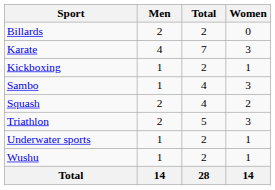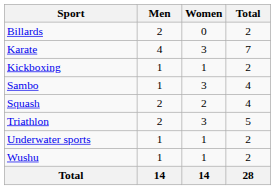 <table class="wikitable sortable" style="text-align:center;">
 <tr>
 <th width=180>Sport</th>
 <th width=55>Men</th>
+<th width=55>Women</th>
 <th width=55>Total</th>
-<th width=55>Women</th>
 </tr>
 <tr>
 <td align=left><a href='#'>Billards</a></td>
 <td>2</td>
+<td>0</td>
 <td>2</td>
-<td>0</td>
 </tr>
 <tr>
 <td align=left><a href='#'>Karate</a></td>
 <td>4</td>
+<td>3</td>
 <td>7</td>
-<td>3</td>
 </tr>
 <tr>
 <td align=left><a href='#'>Kickboxing</a></td>
 <td>1</td>
+<td>1</td>
 <td>2</td>
-<td>1</td>
 </tr>
 <tr>
 <td align=left><a href='#'>Sambo</a></td>
 <td>1</td>
+<td>3</td>
 <td>4</td>
-<td>3</td>
 </tr>
 <tr>
 <td align=left><a href='#'>Squash</a></td>
 <td>2</td>
+<td>2</td>
 <td>4</td>
-<td>2</td>
 </tr>
 <tr>
 <td align=left><a href='#'>Triathlon</a></td>
 <td>2</td>
+<td>3</td>
 <td>5</td>
-<td>3</td>
 </tr>
 <tr>
 <td align=left><a href='#'>Underwater sports</a></td>
 <td>1</td>
+<td>1</td>
 <td>2</td>
-<td>1</td>
 </tr>
 <tr>
 <td align=left><a href='#'>Wushu</a></td>
 <td>1</td>
+<td>1</td>
 <td>2</td>
-<td>1</td>
 </tr>
 <tr>
 <th>Total</th>
 <th>14</th>
+<th>14</th>
 <th>28</th>
-<th>14</th>
 </tr>
 </table>
